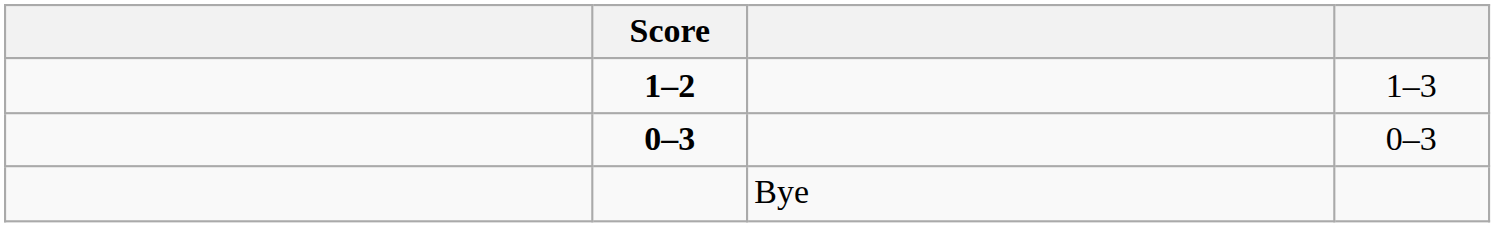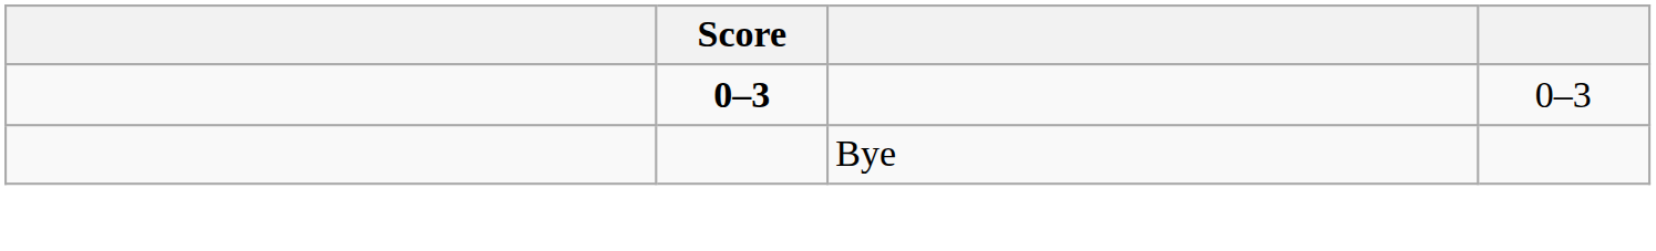 <table class="wikitable" style="text-align: center; ">
 <tr>
 <th align="right" width="270"></th>
 <th width="65">Score</th>
 <th align="left" width="270"></th>
 <th width="65"></th>
-</tr>
-<tr>
-<td align="left"></td>
-<td><strong>1–2</strong></td>
-<td align="left"><strong></strong></td>
-<td>1–3 <strong></strong></td>
 </tr>
 <tr>
 <td align="left"></td>
 <td><strong>0–3</strong></td>
 <td align="left"><strong></strong></td>
 <td>0–3 <strong></strong></td>
 </tr>
 <tr>
 <td align="left"><strong></strong></td>
 <td></td>
 <td align="left">Bye</td>
 <td></td>
 </tr>
 </table>
